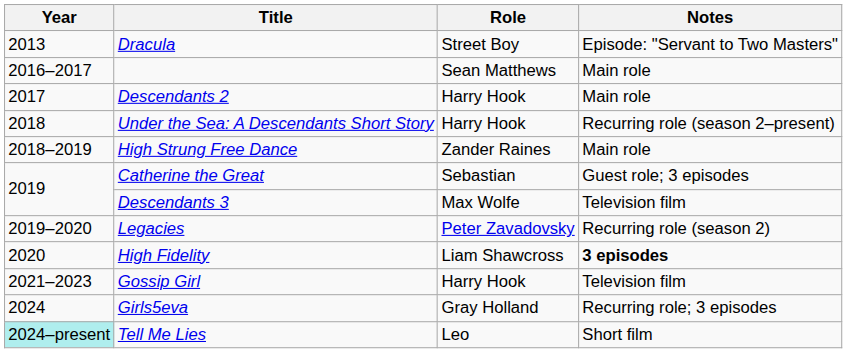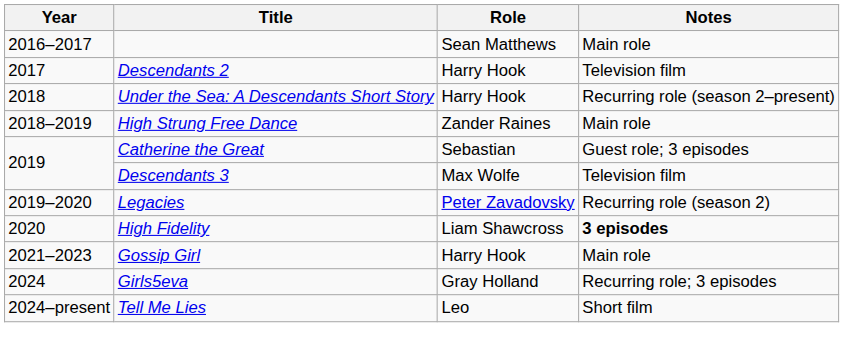 <table class="wikitable sortable">
 <tr>
 <th>Year</th>
 <th>Title</th>
 <th>Role</th>
 <th class="unsortable">Notes</th>
-</tr>
-<tr>
-<td>2013</td>
-<td><em><a href='#'>Dracula</a></em></td>
-<td>Street Boy</td>
-<td>Episode: "Servant to Two Masters"</td>
 </tr>
 <tr>
 <td>2016–2017</td>
 <td><em></em></td>
 <td>Sean Matthews</td>
 <td>Main role</td>
 </tr>
 <tr>
 <td>2017</td>
 <td><em><a href='#'>Descendants 2</a></em></td>
 <td>Harry Hook</td>
-<td>Main role</td>
+<td>Television film</td>
 </tr>
 <tr>
 <td>2018</td>
 <td><em><a href='#'>Under the Sea: A Descendants Short Story</a></em></td>
 <td>Harry Hook</td>
 <td>Recurring role (season 2–present)</td>
 </tr>
 <tr>
 <td>2018–2019</td>
 <td><em><a href='#'>High Strung Free Dance</a></em></td>
 <td>Zander Raines</td>
 <td>Main role</td>
 </tr>
 <tr>
 <td rowspan="2">2019</td>
 <td><em><a href='#'>Catherine the Great</a></em></td>
 <td>Sebastian</td>
 <td>Guest role; 3 episodes</td>
 </tr>
 <tr>
 <td><em><a href='#'>Descendants 3</a></em></td>
 <td>Max Wolfe</td>
 <td>Television film</td>
 </tr>
 <tr>
 <td>2019–2020</td>
 <td><em><a href='#'>Legacies</a></em></td>
 <td><a href='#'>Peter Zavadovsky</a></td>
 <td>Recurring role (season 2)</td>
 </tr>
 <tr>
 <td>2020</td>
 <td><em><a href='#'>High Fidelity</a></em></td>
 <td>Liam Shawcross</td>
 <td><strong>3 episodes</strong></td>
 </tr>
 <tr>
 <td>2021–2023</td>
 <td><em><a href='#'>Gossip Girl</a></em></td>
 <td>Harry Hook</td>
-<td>Television film</td>
+<td>Main role</td>
 </tr>
 <tr>
 <td>2024</td>
 <td><em><a href='#'>Girls5eva</a></em></td>
 <td>Gray Holland</td>
 <td>Recurring role; 3 episodes</td>
 </tr>
 <tr>
-<td style="background: paleturquoise;">2024–present</td>
+<td>2024–present</td>
 <td><em><a href='#'>Tell Me Lies</a></em></td>
 <td>Leo</td>
 <td>Short film</td>
 </tr>
 </table>
